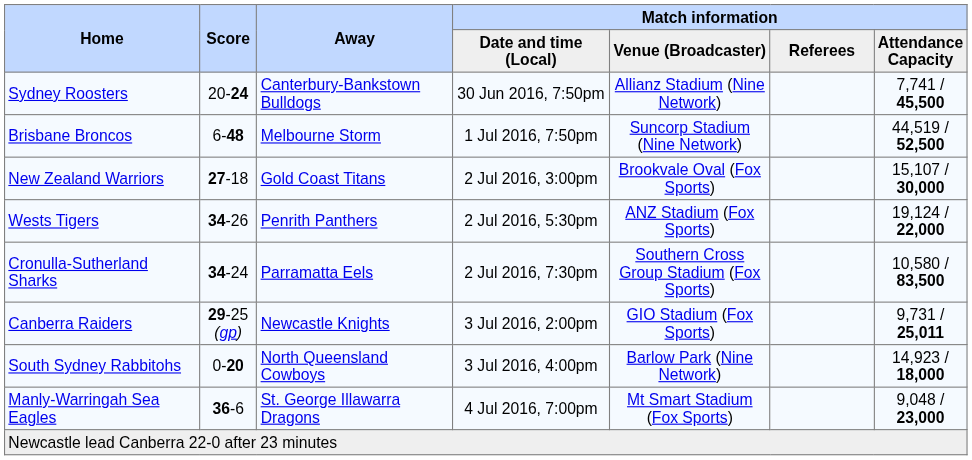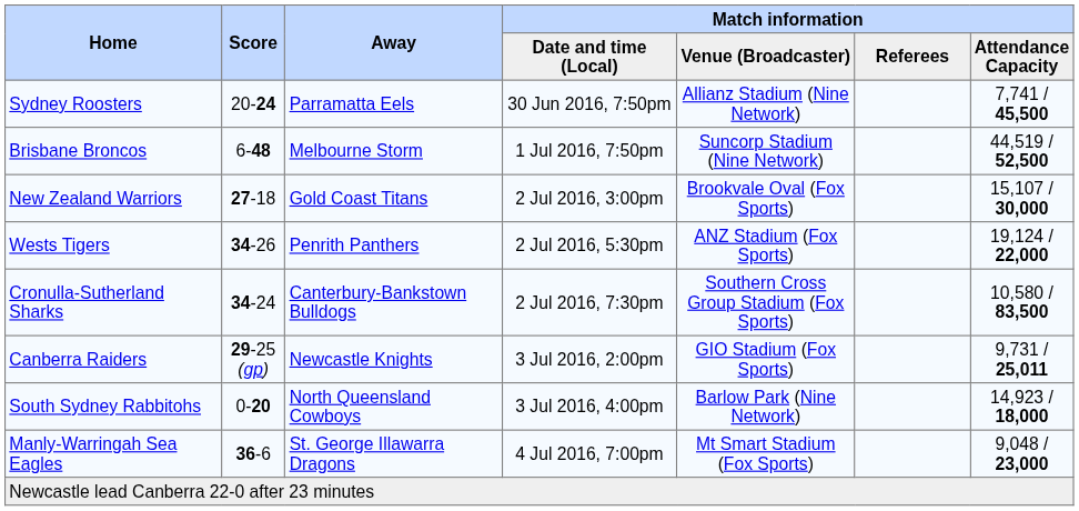 <table border="1" cellpadding="3" cellspacing="0" style="border-collapse:collapse; font-size:90%; width:100%;">
 <tr style="background:#c1d8ff;">
 <th rowspan="2" style="width:21%;">Home</th>
 <th rowspan="2" style="width:6%;">Score</th>
 <th rowspan="2" style="width:21%;">Away</th>
 <th colspan=6>Match information</th>
 </tr>
 <tr style="background:#efefef;">
 <th width=17%>Date and time (Local)</th>
 <th width="17%">Venue (Broadcaster)</th>
 <th width=11%>Referees</th>
 <th width=7%>Attendance <strong>Capacity</strong></th>
 </tr>
 <tr style="text-align:center; background:#f5faff;">
 <td align="left"> <a href='#'>Sydney Roosters</a></td>
 <td>20-<strong>24</strong></td>
-<td align="left"> <a href='#'>Canterbury-Bankstown Bulldogs</a></td>
+<td align="left"> <a href='#'>Parramatta Eels</a></td>
 <td>30 Jun 2016, 7:50pm</td>
 <td><a href='#'>Allianz Stadium</a>  (<a href='#'>Nine Network</a>)</td>
 <td></td>
 <td>7,741 / <strong>45,500</strong></td>
 </tr>
 <tr style="text-align:center; background:#f5faff;">
 <td align="left"> <a href='#'>Brisbane Broncos</a></td>
 <td>6-<strong>48</strong></td>
 <td align="left"> <a href='#'>Melbourne Storm</a></td>
 <td>1 Jul 2016, 7:50pm</td>
 <td><a href='#'>Suncorp Stadium</a>  (<a href='#'>Nine Network</a>)</td>
 <td></td>
 <td>44,519 / <strong>52,500</strong></td>
 </tr>
 <tr style="text-align:center; background:#f5faff;">
 <td align="left"> <a href='#'>New Zealand Warriors</a></td>
 <td><strong>27</strong>-18</td>
 <td align="left"> <a href='#'>Gold Coast Titans</a></td>
 <td>2 Jul 2016, 3:00pm</td>
 <td><a href='#'>Brookvale Oval</a>  (<a href='#'>Fox Sports</a>)</td>
 <td></td>
 <td>15,107 / <strong>30,000</strong></td>
 </tr>
 <tr style="text-align:center; background:#f5faff;">
 <td align="left"> <a href='#'>Wests Tigers</a></td>
 <td><strong>34</strong>-26</td>
 <td align="left"> <a href='#'>Penrith Panthers</a></td>
 <td>2 Jul 2016, 5:30pm</td>
 <td><a href='#'>ANZ Stadium</a>  (<a href='#'>Fox Sports</a>)</td>
 <td></td>
 <td>19,124 / <strong>22,000</strong></td>
 </tr>
 <tr style="text-align:center; background:#f5faff;">
 <td align="left"> <a href='#'>Cronulla-Sutherland Sharks</a></td>
 <td><strong>34</strong>-24</td>
-<td align="left"> <a href='#'>Parramatta Eels</a></td>
+<td align="left"> <a href='#'>Canterbury-Bankstown Bulldogs</a></td>
 <td>2 Jul 2016, 7:30pm</td>
 <td><a href='#'>Southern Cross Group Stadium</a>  (<a href='#'>Fox Sports</a>)</td>
 <td></td>
 <td>10,580 / <strong>83,500</strong></td>
 </tr>
 <tr style="text-align:center; background:#f5faff;">
 <td align="left"> <a href='#'>Canberra Raiders</a></td>
 <td><strong>29</strong>-25 <em>(<a href='#'>gp</a>)</em></td>
 <td align="left"> <a href='#'>Newcastle Knights</a></td>
 <td>3 Jul 2016, 2:00pm</td>
 <td><a href='#'>GIO Stadium</a>  (<a href='#'>Fox Sports</a>)</td>
 <td></td>
 <td>9,731 / <strong>25,011</strong></td>
 </tr>
 <tr style="text-align:center; background:#f5faff;">
 <td align="left"> <a href='#'>South Sydney Rabbitohs</a></td>
 <td>0-<strong>20</strong></td>
 <td align="left"> <a href='#'>North Queensland Cowboys</a></td>
 <td>3 Jul 2016, 4:00pm</td>
 <td><a href='#'>Barlow Park</a>  (<a href='#'>Nine Network</a>)</td>
 <td></td>
 <td>14,923 / <strong>18,000</strong></td>
 </tr>
 <tr style="text-align:center; background:#f5faff;">
 <td align="left"> <a href='#'>Manly-Warringah Sea Eagles</a></td>
 <td><strong>36</strong>-6</td>
 <td align="left"> <a href='#'>St. George Illawarra Dragons</a></td>
 <td>4 Jul 2016, 7:00pm</td>
 <td><a href='#'>Mt Smart Stadium</a>  (<a href='#'>Fox Sports</a>)</td>
 <td></td>
 <td>9,048 / <strong>23,000</strong></td>
 </tr>
 <tr style="text-align:center; background:#efefef;">
 <td colspan="7" align="left">Newcastle lead Canberra 22-0 after 23 minutes</td>
 </tr>
 </table>
